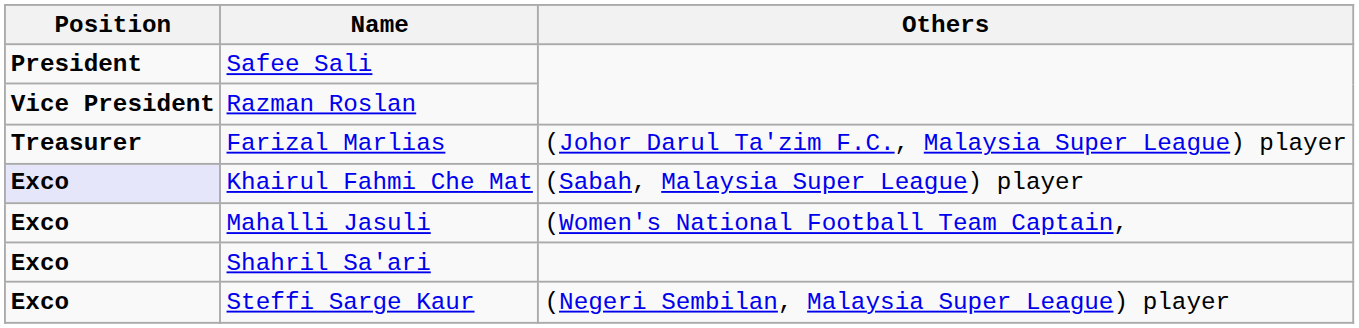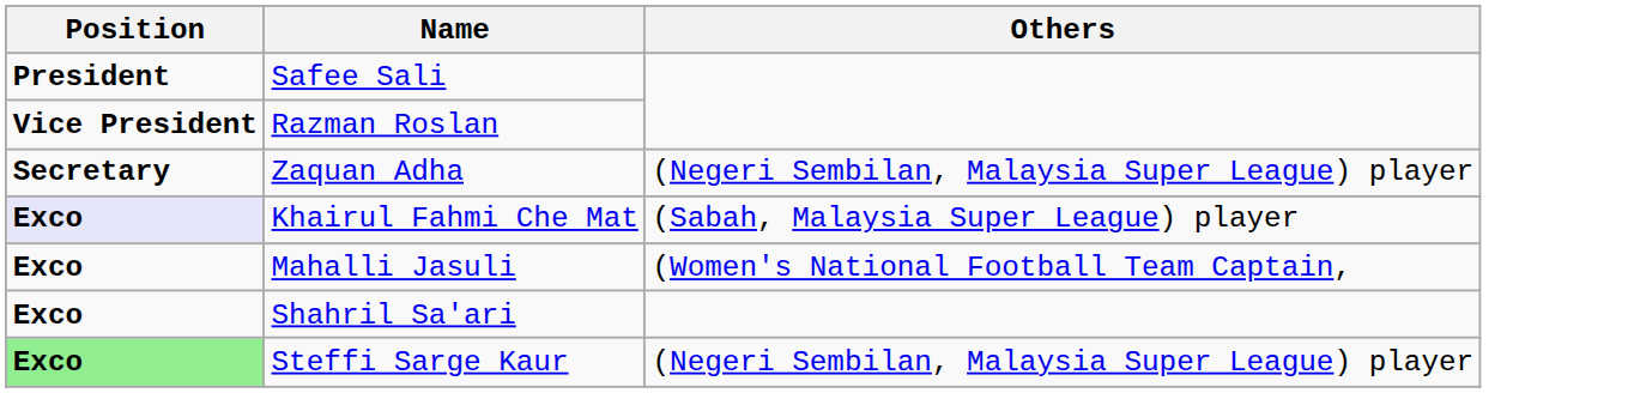 <table class="wikitable">
 <tr>
 <th>Position</th>
 <th>Name</th>
 <th>Others</th>
 </tr>
 <tr>
 <td><strong>President</strong></td>
 <td><a href='#'>Safee Sali</a></td>
 </tr>
 <tr #bcbce7>
 <td><strong>Vice President</strong></td>
 <td><a href='#'>Razman Roslan</a></td>
 </tr>
 <tr #bcbce7>
-<td><strong>Treasurer</strong></td>
-<td><a href='#'>Farizal Marlias</a></td>
-<td>(<a href='#'>Johor Darul Ta'zim F.C.</a>, <a href='#'>Malaysia Super League</a>) player</td>
+<td><strong>Secretary</strong></td>
+<td><a href='#'>Zaquan Adha</a></td>
+<td>(<a href='#'>Negeri Sembilan</a>, <a href='#'>Malaysia Super League</a>) player</td>
 </tr>
 <tr #bcbce7>
 <td style="background: lavender;"><strong>Exco</strong></td>
 <td><a href='#'>Khairul Fahmi Che Mat</a></td>
 <td>(<a href='#'>Sabah</a>, <a href='#'>Malaysia Super League</a>) player</td>
 </tr>
 <tr #bcbce7>
 <td><strong>Exco</strong></td>
 <td><a href='#'>Mahalli Jasuli</a></td>
 <td>(<a href='#'>Women's National Football Team Captain</a>,</td>
 </tr>
 <tr #bcbce7>
 <td><strong>Exco</strong></td>
 <td><a href='#'>Shahril Sa'ari</a></td>
 </tr>
 <tr #bcbce7>
-<td><strong>Exco</strong></td>
+<td style="background: lightgreen;"><strong>Exco</strong></td>
 <td><a href='#'>Steffi Sarge Kaur</a></td>
 <td>(<a href='#'>Negeri Sembilan</a>, <a href='#'>Malaysia Super League</a>) player</td>
 </tr>
 </table>
